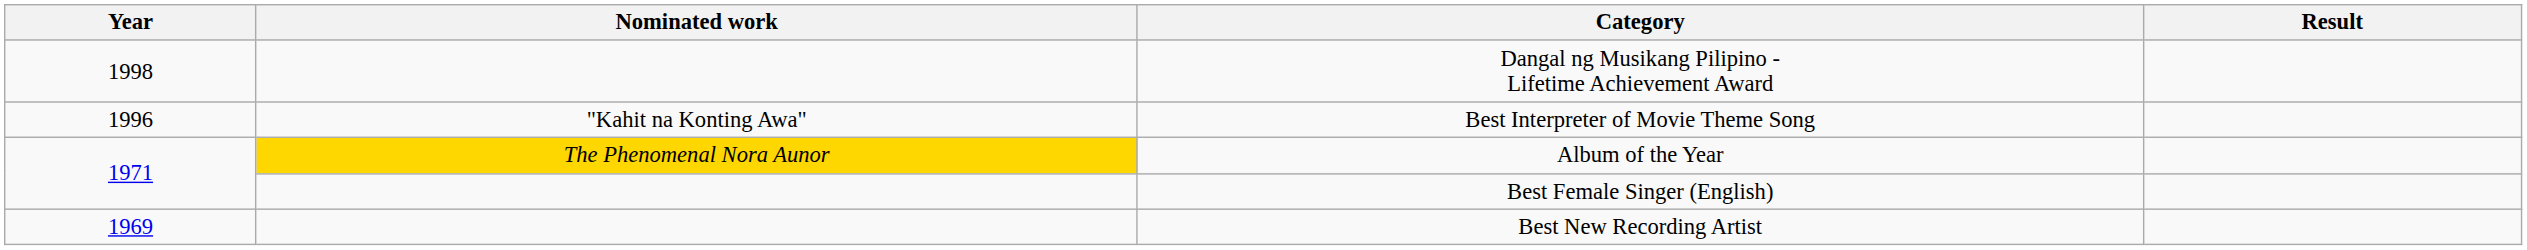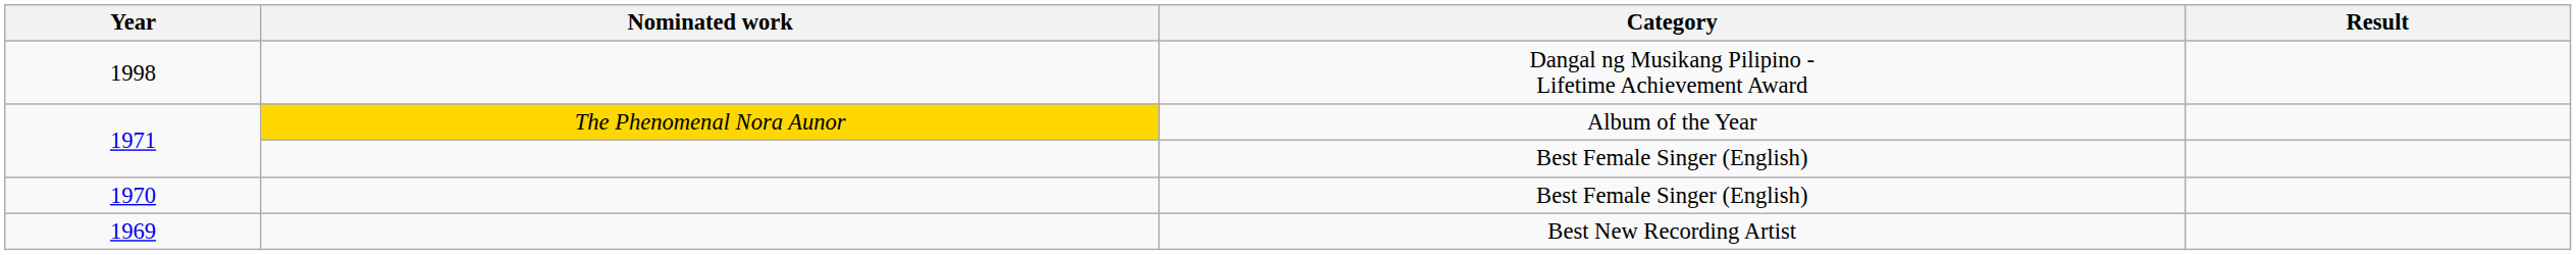 <table width="90%" class="wikitable sortable">
 <tr>
 <th width="10%">Year</th>
 <th width="35%">Nominated work</th>
 <th width="40%">Category</th>
 <th width="15%">Result</th>
 </tr>
 <tr>
 <td align="center">1998</td>
 <td align="center"></td>
 <td align="center">Dangal ng Musikang Pilipino - <br>Lifetime Achievement Award</td>
 <td></td>
 </tr>
 <tr>
-<td align="center">1996</td>
-<td align="center">"Kahit na Konting Awa"</td>
-<td align="center">Best Interpreter of Movie Theme Song</td>
-<td></td>
-</tr>
-<tr>
 <td align="center" rowspan="2"><a href='#'>1971</a></td>
 <td align="center" style="background: gold;"><em>The Phenomenal Nora Aunor</em></td>
 <td align="center">Album of the Year</td>
 <td></td>
 </tr>
 <tr>
 <td align="center"></td>
 <td align="center">Best Female Singer (English)</td>
 <td></td>
 </tr>
 <tr>
+<td align="center"><a href='#'>1970</a></td>
+<td align="center"></td>
+<td align="center">Best Female Singer (English)</td>
+<td></td>
+</tr>
+<tr>
 <td align="center"><a href='#'>1969</a></td>
 <td align="center"></td>
 <td align="center">Best New Recording Artist</td>
 <td></td>
 </tr>
 </table>
